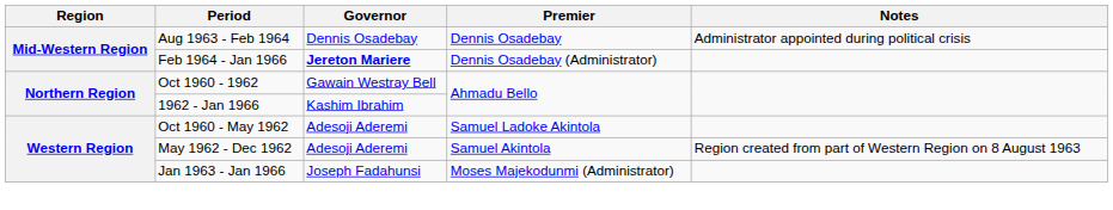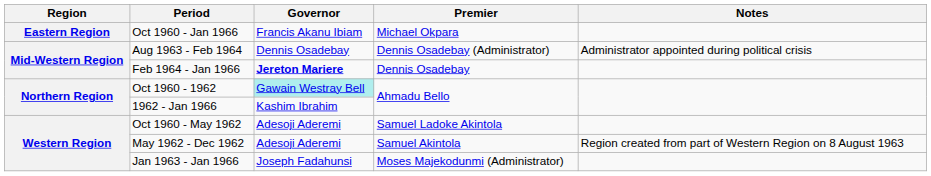 <table class="wikitable" border="1" style="width:100%; margin:auto; text-align:left">
 <tr>
 <th>Region</th>
 <th>Period</th>
 <th>Governor</th>
 <th>Premier</th>
 <th>Notes</th>
 </tr>
 <tr -valign="top">
+<th><a href='#'>Eastern Region</a></th>
+<td>Oct 1960 - Jan 1966</td>
+<td><a href='#'>Francis Akanu Ibiam</a></td>
+<td><a href='#'>Michael Okpara</a></td>
+<td></td>
+</tr>
+<tr -valign="top">
 <th rowspan="2"><a href='#'>Mid-Western Region</a></th>
 <td>Aug 1963 - Feb 1964</td>
 <td><a href='#'>Dennis Osadebay</a></td>
-<td><a href='#'>Dennis Osadebay</a></td>
+<td><a href='#'>Dennis Osadebay</a> (Administrator)</td>
 <td>Administrator appointed during political crisis</td>
 </tr>
 <tr -valign="top">
 <td>Feb 1964 - Jan 1966</td>
 <td><strong><a href='#'>Jereton Mariere</a></strong></td>
-<td><a href='#'>Dennis Osadebay</a> (Administrator)</td>
+<td><a href='#'>Dennis Osadebay</a></td>
 <td></td>
 </tr>
 <tr -valign="top">
 <th rowspan="2"><a href='#'>Northern Region</a></th>
 <td>Oct 1960 - 1962</td>
-<td><a href='#'>Gawain Westray Bell</a></td>
+<td style="background: paleturquoise;"><a href='#'>Gawain Westray Bell</a></td>
 <td rowspan="2"><a href='#'>Ahmadu Bello</a></td>
 <td rowspan="2"></td>
 </tr>
 <tr -valign="top">
 <td>1962 - Jan 1966</td>
 <td><a href='#'>Kashim Ibrahim</a></td>
 </tr>
 <tr -valign="top">
 <th rowspan="3"><a href='#'>Western Region</a></th>
 <td>Oct 1960 - May 1962</td>
 <td><a href='#'>Adesoji Aderemi</a></td>
 <td><a href='#'>Samuel Ladoke Akintola</a></td>
 <td></td>
 </tr>
 <tr -valign="top">
 <td>May 1962 - Dec 1962</td>
 <td><a href='#'>Adesoji Aderemi</a></td>
 <td><a href='#'>Samuel Akintola</a></td>
 <td>Region created from part of Western Region on 8 August 1963</td>
 </tr>
 <tr -valign="top">
 <td>Jan 1963 - Jan 1966</td>
 <td><a href='#'>Joseph Fadahunsi</a></td>
 <td><a href='#'>Moses Majekodunmi</a> (Administrator)</td>
 <td></td>
 </tr>
 </table>
